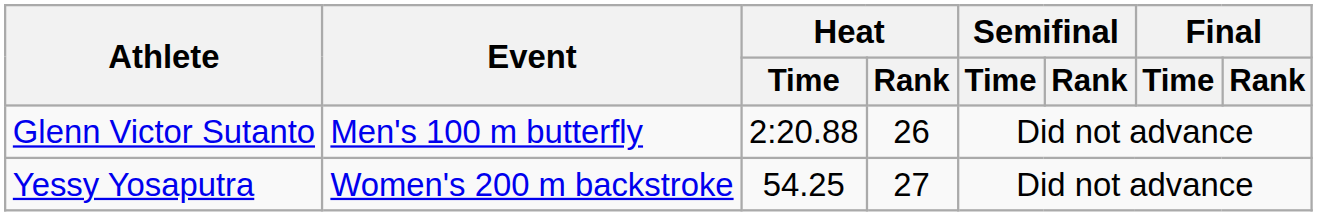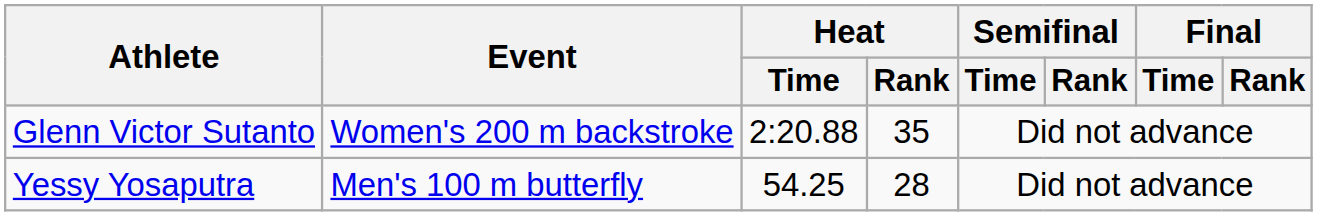 <table class=wikitable style="font-size:90%">
 <tr>
 <th rowspan="2">Athlete</th>
 <th rowspan="2">Event</th>
 <th colspan="2">Heat</th>
 <th colspan="2">Semifinal</th>
 <th colspan="2">Final</th>
 </tr>
 <tr style="font-size:95%">
 <th>Time</th>
 <th>Rank</th>
 <th>Time</th>
 <th>Rank</th>
 <th>Time</th>
 <th>Rank</th>
 </tr>
 <tr align=center>
 <td align=left><a href='#'>Glenn Victor Sutanto</a></td>
-<td align=left><a href='#'>Men's 100 m butterfly</a></td>
+<td align=left><a href='#'>Women's 200 m backstroke</a></td>
 <td>2:20.88</td>
-<td>26</td>
+<td>35</td>
 <td colspan=4>Did not advance</td>
 </tr>
 <tr align=center>
 <td align=left><a href='#'>Yessy Yosaputra</a></td>
-<td align=left><a href='#'>Women's 200 m backstroke</a></td>
+<td align=left><a href='#'>Men's 100 m butterfly</a></td>
 <td>54.25</td>
-<td>27</td>
+<td>28</td>
 <td colspan=4>Did not advance</td>
 </tr>
 </table>
